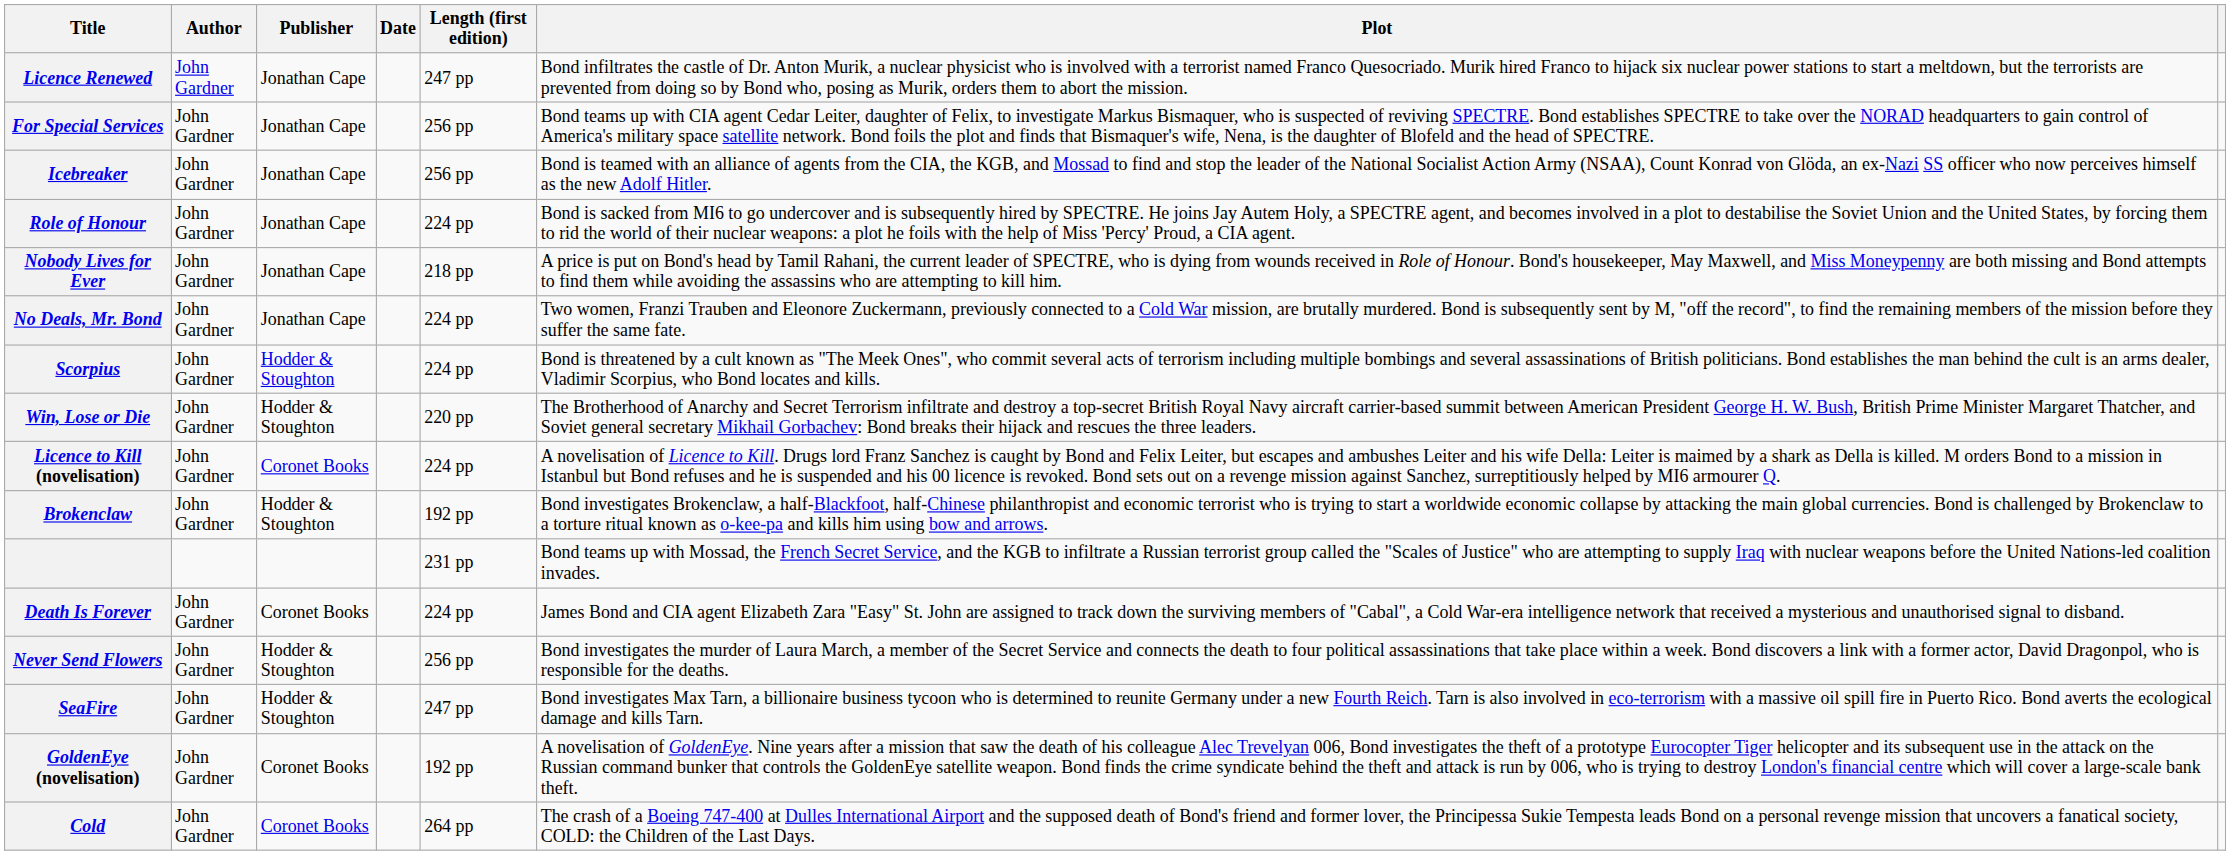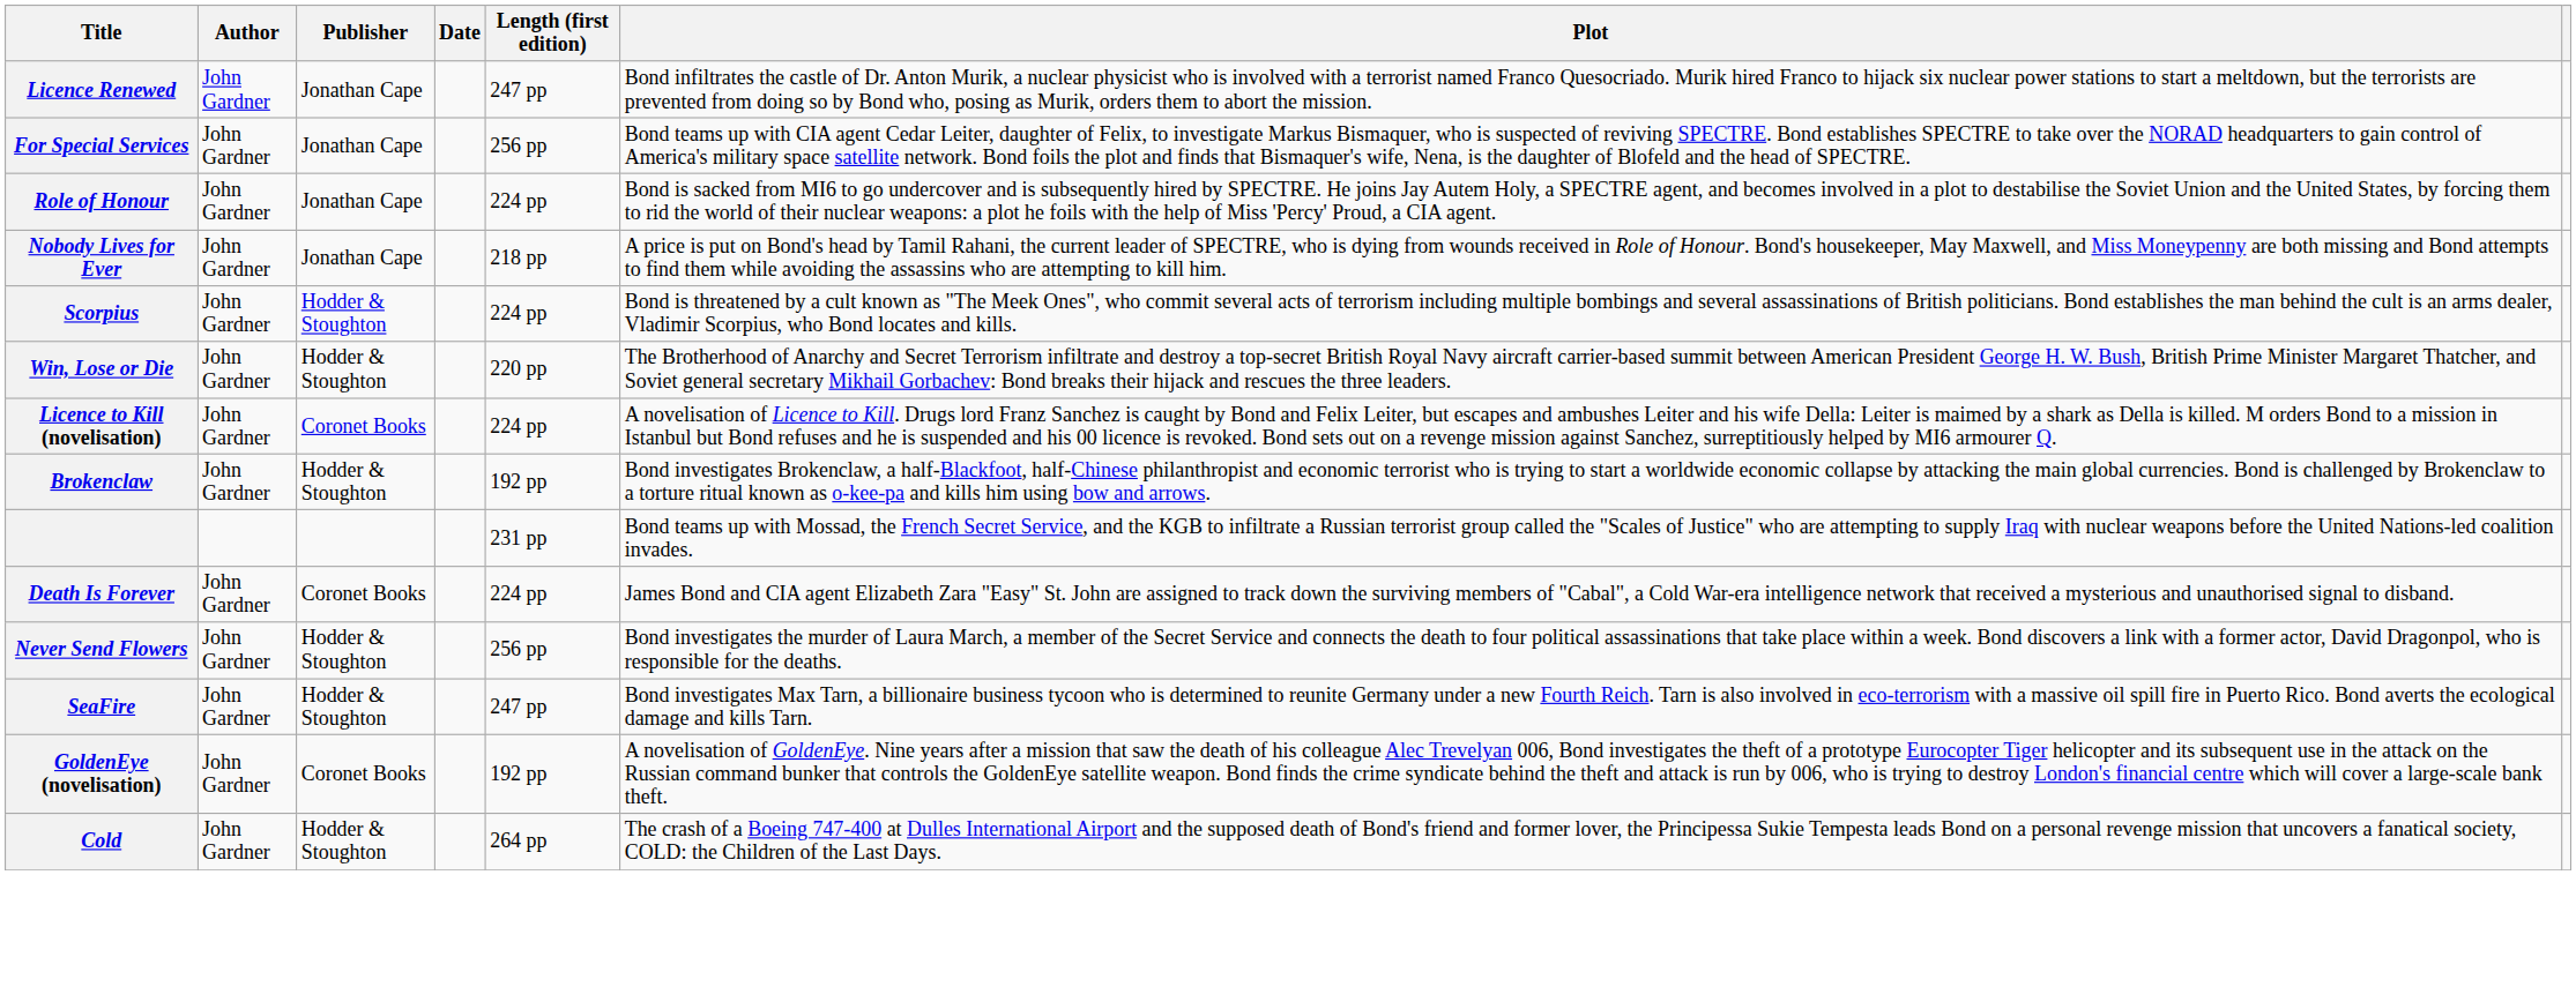 <table class="wikitable plainrowheaders sortable" style="margin-right: 0;">
 <tr>
 <th scope="col">Title</th>
 <th scope="col">Author</th>
 <th scope="col">Publisher</th>
 <th scope="col">Date</th>
 <th scope="col">Length (first edition)</th>
 <th scope="col" class="unsortable">Plot</th>
 <th scope="col" class="unsortable"></th>
 </tr>
 <tr>
 <th scope="row"><em><a href='#'>Licence Renewed</a></em></th>
 <td><a href='#'>John Gardner</a></td>
 <td>Jonathan Cape</td>
 <td></td>
 <td>247 pp</td>
 <td>Bond infiltrates the castle of Dr. Anton Murik, a nuclear physicist who is involved with a terrorist named Franco Quesocriado. Murik hired Franco to hijack six nuclear power stations to start a meltdown, but the terrorists are prevented from doing so by Bond who, posing as Murik, orders them to abort the mission.</td>
 <td style="text-align: center;"></td>
 </tr>
 <tr>
 <th scope="row"><em><a href='#'>For Special Services</a></em></th>
 <td>John Gardner</td>
 <td>Jonathan Cape</td>
 <td></td>
 <td>256 pp</td>
 <td>Bond teams up with CIA agent Cedar Leiter, daughter of Felix, to investigate Markus Bismaquer, who is suspected of reviving <a href='#'>SPECTRE</a>. Bond establishes SPECTRE to take over the <a href='#'>NORAD</a> headquarters to gain control of America's military space <a href='#'>satellite</a> network. Bond foils the plot and finds that Bismaquer's wife, Nena, is the daughter of Blofeld and the head of SPECTRE.</td>
 <td style="text-align: center;"></td>
 </tr>
 <tr>
-<th scope="row"><em><a href='#'>Icebreaker</a></em></th>
-<td>John Gardner</td>
-<td>Jonathan Cape</td>
-<td></td>
-<td>256 pp</td>
-<td>Bond is teamed with an alliance of agents from the CIA, the KGB, and <a href='#'>Mossad</a> to find and stop the leader of the National Socialist Action Army (NSAA), Count Konrad von Glöda, an ex-<a href='#'>Nazi</a> <a href='#'>SS</a> officer who now perceives himself as the new <a href='#'>Adolf Hitler</a>.</td>
-<td style="text-align: center;"></td>
-</tr>
-<tr>
 <th scope="row"><em><a href='#'>Role of Honour</a></em></th>
 <td>John Gardner</td>
 <td>Jonathan Cape</td>
 <td></td>
 <td>224 pp</td>
 <td>Bond is sacked from MI6 to go undercover and is subsequently hired by SPECTRE. He joins Jay Autem Holy, a SPECTRE agent, and becomes involved in a plot to destabilise the Soviet Union and the United States, by forcing them to rid the world of their nuclear weapons: a plot he foils with the help of Miss 'Percy' Proud, a CIA agent.</td>
 <td style="text-align: center;"></td>
 </tr>
 <tr>
 <th scope="row"><em><a href='#'>Nobody Lives for Ever</a></em></th>
 <td>John Gardner</td>
 <td>Jonathan Cape</td>
 <td></td>
 <td>218 pp</td>
 <td>A price is put on Bond's head by Tamil Rahani, the current leader of SPECTRE, who is dying from wounds received in <em>Role of Honour</em>. Bond's housekeeper, May Maxwell, and <a href='#'>Miss Moneypenny</a> are both missing and Bond attempts to find them while avoiding the assassins who are attempting to kill him.</td>
-<td style="text-align: center;"></td>
-</tr>
-<tr>
-<th scope="row"><em><a href='#'>No Deals, Mr. Bond</a></em></th>
-<td>John Gardner</td>
-<td>Jonathan Cape</td>
-<td></td>
-<td>224 pp</td>
-<td>Two women, Franzi Trauben and Eleonore Zuckermann, previously connected to a <a href='#'>Cold War</a> mission, are brutally murdered. Bond is subsequently sent by M, "off the record", to find the remaining members of the mission before they suffer the same fate.</td>
 <td style="text-align: center;"></td>
 </tr>
 <tr>
 <th scope="row"><em><a href='#'>Scorpius</a></em></th>
 <td>John Gardner</td>
 <td><a href='#'>Hodder & Stoughton</a></td>
 <td></td>
 <td>224 pp</td>
 <td>Bond is threatened by a cult known as "The Meek Ones", who commit several acts of terrorism including multiple bombings and several assassinations of British politicians. Bond establishes the man behind the cult is an arms dealer, Vladimir Scorpius, who Bond locates and kills.</td>
 <td style="text-align: center;"></td>
 </tr>
 <tr>
 <th scope="row"><em><a href='#'>Win, Lose or Die</a></em></th>
 <td>John Gardner</td>
 <td>Hodder & Stoughton</td>
 <td></td>
 <td>220 pp</td>
 <td>The Brotherhood of Anarchy and Secret Terrorism infiltrate and destroy a top-secret British Royal Navy aircraft carrier-based summit between American President <a href='#'>George H. W. Bush</a>, British Prime Minister Margaret Thatcher, and Soviet general secretary <a href='#'>Mikhail Gorbachev</a>: Bond breaks their hijack and rescues the three leaders.</td>
 <td style="text-align: center;"></td>
 </tr>
 <tr>
 <th scope="row"><em><a href='#'>Licence to Kill</a></em> (novelisation)</th>
 <td>John Gardner</td>
 <td><a href='#'>Coronet Books</a></td>
 <td></td>
 <td>224 pp</td>
 <td>A novelisation of <em><a href='#'>Licence to Kill</a></em>. Drugs lord Franz Sanchez is caught by Bond and Felix Leiter, but escapes and ambushes Leiter and his wife Della: Leiter is maimed by a shark as Della is killed. M orders Bond to a mission in Istanbul but Bond refuses and he is suspended and his 00 licence is revoked. Bond sets out on a revenge mission against Sanchez, surreptitiously helped by MI6 armourer <a href='#'>Q</a>.</td>
 <td style="text-align: center;"></td>
 </tr>
 <tr>
 <th scope="row"><em><a href='#'>Brokenclaw</a></em></th>
 <td>John Gardner</td>
 <td>Hodder & Stoughton</td>
 <td></td>
 <td>192 pp</td>
 <td>Bond investigates Brokenclaw, a half-<a href='#'>Blackfoot</a>, half-<a href='#'>Chinese</a> philanthropist and economic terrorist who is trying to start a worldwide economic collapse by attacking the main global currencies. Bond is challenged by Brokenclaw to a torture ritual known as <a href='#'>o-kee-pa</a> and kills him using <a href='#'>bow and arrows</a>.</td>
 <td style="text-align: center;"></td>
 </tr>
 <tr>
 <th scope="row"></th>
 <td></td>
 <td></td>
 <td></td>
 <td>231 pp</td>
 <td>Bond teams up with Mossad, the <a href='#'>French Secret Service</a>, and the KGB to infiltrate a Russian terrorist group called the "Scales of Justice" who are attempting to supply <a href='#'>Iraq</a> with nuclear weapons before the United Nations-led coalition invades.</td>
 <td style="text-align: center;"></td>
 </tr>
 <tr>
 <th scope="row"><em><a href='#'>Death Is Forever</a></em></th>
 <td>John Gardner</td>
 <td>Coronet Books</td>
 <td></td>
 <td>224 pp</td>
 <td>James Bond and CIA agent Elizabeth Zara "Easy" St. John are assigned to track down the surviving members of "Cabal", a Cold War-era intelligence network that received a mysterious and unauthorised signal to disband.</td>
 <td style="text-align: center;"></td>
 </tr>
 <tr>
 <th scope="row"><em><a href='#'>Never Send Flowers</a></em></th>
 <td>John Gardner</td>
 <td>Hodder & Stoughton</td>
 <td></td>
 <td>256 pp</td>
 <td>Bond investigates the murder of Laura March, a member of the Secret Service and connects the death to four political assassinations that take place within a week. Bond discovers a link with a former actor, David Dragonpol, who is responsible for the deaths.</td>
 <td style="text-align: center;"></td>
 </tr>
 <tr>
 <th scope="row"><em><a href='#'>SeaFire</a></em></th>
 <td>John Gardner</td>
 <td>Hodder & Stoughton</td>
 <td></td>
 <td>247 pp</td>
 <td>Bond investigates Max Tarn, a billionaire business tycoon who is determined to reunite Germany under a new <a href='#'>Fourth Reich</a>. Tarn is also involved in <a href='#'>eco-terrorism</a> with a massive oil spill fire in Puerto Rico. Bond averts the ecological damage and kills Tarn.</td>
 <td style="text-align: center;"></td>
 </tr>
 <tr>
 <th scope="row"><em><a href='#'>GoldenEye</a></em> (novelisation)</th>
 <td>John Gardner</td>
 <td>Coronet Books</td>
 <td></td>
 <td>192 pp</td>
 <td>A novelisation of <em><a href='#'>GoldenEye</a></em>. Nine years after a mission that saw the death of his colleague <a href='#'>Alec Trevelyan</a> 006, Bond investigates the theft of a prototype <a href='#'>Eurocopter Tiger</a> helicopter and its subsequent use in the attack on the Russian command bunker that controls the GoldenEye satellite weapon. Bond finds the crime syndicate behind the theft and attack is run by 006, who is trying to destroy <a href='#'>London's financial centre</a> which will cover a large-scale bank theft.</td>
 <td style="text-align: center;"></td>
 </tr>
 <tr>
 <th scope="row"><em><a href='#'>Cold</a></em></th>
 <td>John Gardner</td>
-<td><a href='#'>Coronet Books</a></td>
+<td>Hodder & Stoughton</td>
 <td></td>
 <td>264 pp</td>
 <td>The crash of a <a href='#'>Boeing 747-400</a> at <a href='#'>Dulles International Airport</a> and the supposed death of Bond's friend and former lover, the Principessa Sukie Tempesta leads Bond on a personal revenge mission that uncovers a fanatical society, COLD: the Children of the Last Days.</td>
 <td style="text-align: center;"></td>
 </tr>
 </table>
